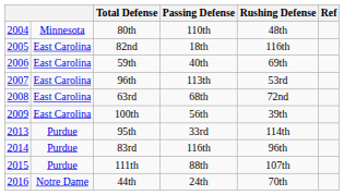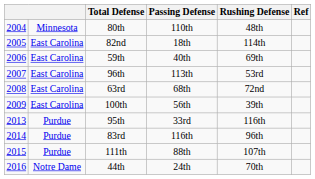 <table class="wikitable" style="text-align:center;">
 <tr>
 <th colspan=2></th>
 <th>Total Defense</th>
 <th>Passing Defense</th>
 <th>Rushing Defense</th>
 <th>Ref</th>
 </tr>
 <tr>
 <td><a href='#'>2004</a></td>
 <td><a href='#'>Minnesota</a></td>
 <td>80th</td>
 <td>110th</td>
 <td>48th</td>
 <td></td>
 </tr>
 <tr>
 <td><a href='#'>2005</a></td>
 <td><a href='#'>East Carolina</a></td>
 <td>82nd</td>
 <td>18th</td>
-<td>116th</td>
+<td>114th</td>
 <td></td>
 </tr>
 <tr>
 <td><a href='#'>2006</a></td>
 <td><a href='#'>East Carolina</a></td>
 <td>59th</td>
 <td>40th</td>
 <td>69th</td>
 <td></td>
 </tr>
 <tr>
 <td><a href='#'>2007</a></td>
 <td><a href='#'>East Carolina</a></td>
 <td>96th</td>
 <td>113th</td>
 <td>53rd</td>
 <td></td>
 </tr>
 <tr>
 <td><a href='#'>2008</a></td>
 <td><a href='#'>East Carolina</a></td>
 <td>63rd</td>
 <td>68th</td>
 <td>72nd</td>
 <td></td>
 </tr>
 <tr>
 <td><a href='#'>2009</a></td>
 <td><a href='#'>East Carolina</a></td>
 <td>100th</td>
 <td>56th</td>
 <td>39th</td>
 <td></td>
 </tr>
 <tr>
 <td><a href='#'>2013</a></td>
 <td><a href='#'>Purdue</a></td>
 <td>95th</td>
 <td>33rd</td>
-<td>114th</td>
+<td>116th</td>
 <td></td>
 </tr>
 <tr>
 <td><a href='#'>2014</a></td>
 <td><a href='#'>Purdue</a></td>
 <td>83rd</td>
 <td>116th</td>
 <td>96th</td>
 <td></td>
 </tr>
 <tr>
 <td><a href='#'>2015</a></td>
 <td><a href='#'>Purdue</a></td>
 <td>111th</td>
 <td>88th</td>
 <td>107th</td>
 <td></td>
 </tr>
 <tr>
 <td><a href='#'>2016</a></td>
 <td><a href='#'>Notre Dame</a></td>
 <td>44th</td>
 <td>24th</td>
 <td>70th</td>
 <td></td>
 </tr>
 </table>
